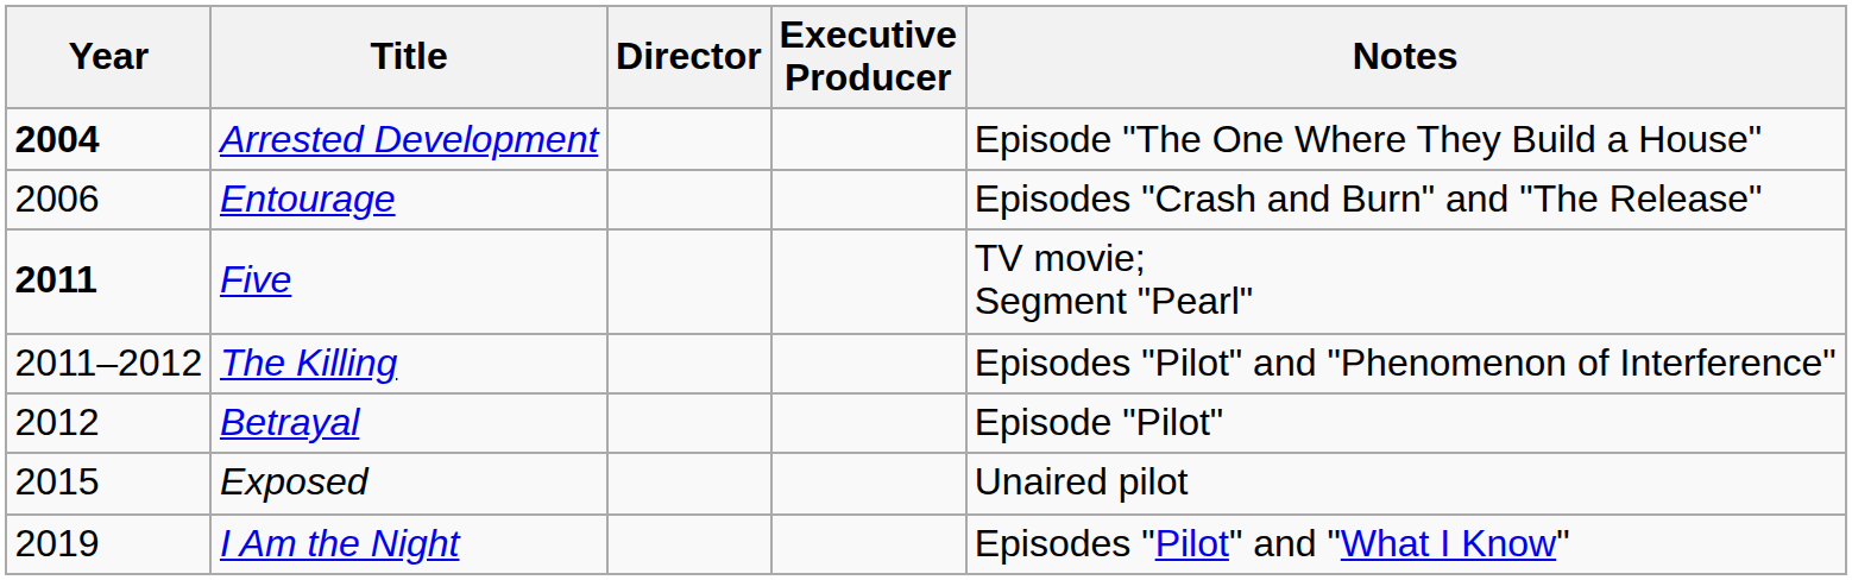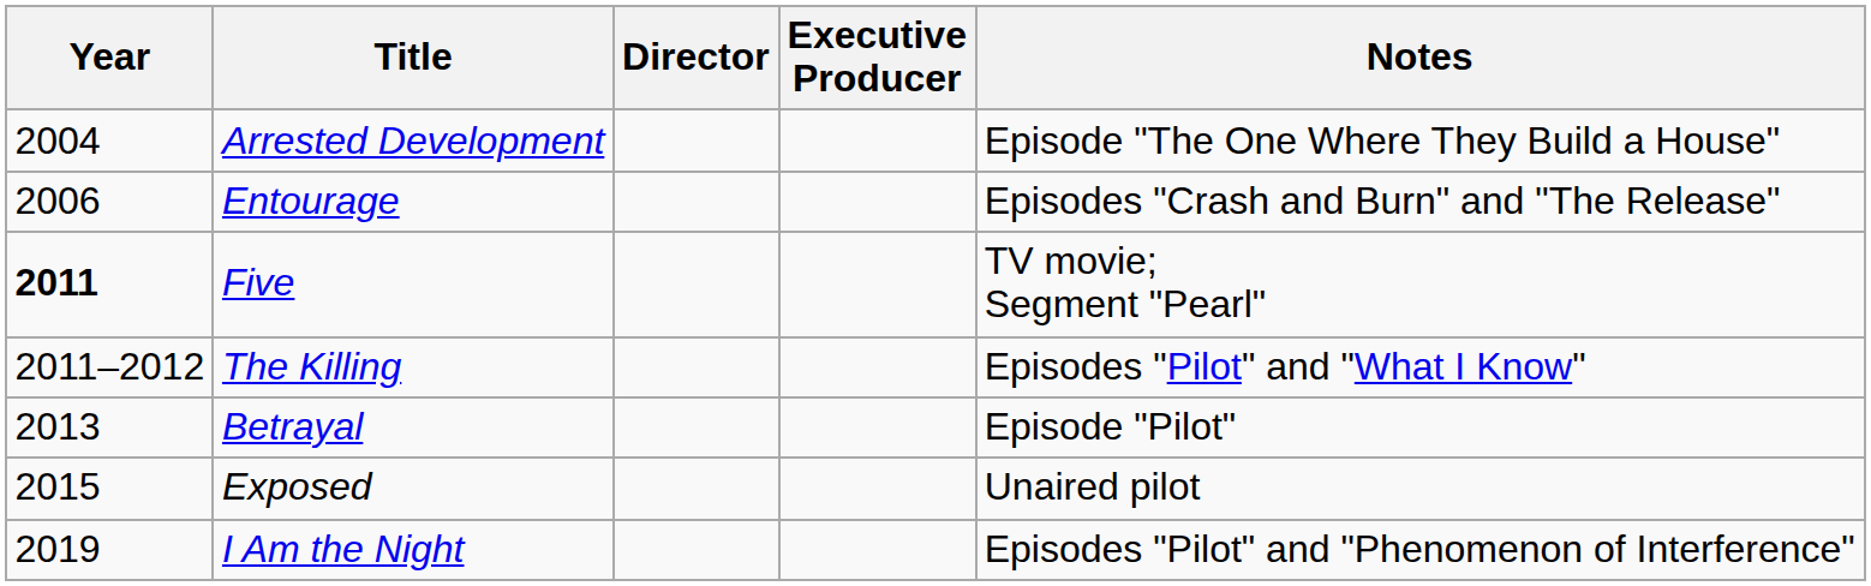 <table class="wikitable">
 <tr>
 <th>Year</th>
 <th>Title</th>
 <th>Director</th>
 <th>Executive<br>Producer</th>
 <th>Notes</th>
 </tr>
 <tr>
-<td><strong>2004</strong></td>
+<td>2004</td>
 <td><em><a href='#'>Arrested Development</a></em></td>
 <td></td>
 <td></td>
 <td>Episode "The One Where They Build a House"</td>
 </tr>
 <tr>
 <td>2006</td>
 <td><em><a href='#'>Entourage</a></em></td>
 <td></td>
 <td></td>
 <td>Episodes "Crash and Burn" and "The Release"</td>
 </tr>
 <tr>
 <td><strong>2011</strong></td>
 <td><em><a href='#'>Five</a></em></td>
 <td></td>
 <td></td>
 <td>TV movie;<br>Segment "Pearl"</td>
 </tr>
 <tr>
 <td>2011–2012</td>
 <td><em><a href='#'>The Killing</a></em></td>
 <td></td>
 <td></td>
-<td>Episodes "Pilot" and "Phenomenon of Interference"</td>
+<td>Episodes "<a href='#'>Pilot</a>" and  "<a href='#'>What I Know</a>"</td>
 </tr>
 <tr>
-<td>2012</td>
+<td>2013</td>
 <td><em><a href='#'>Betrayal</a></em></td>
 <td></td>
 <td></td>
 <td>Episode "Pilot"</td>
 </tr>
 <tr>
 <td>2015</td>
 <td><em>Exposed</em></td>
 <td></td>
 <td></td>
 <td>Unaired pilot</td>
 </tr>
 <tr>
 <td>2019</td>
 <td><em><a href='#'>I Am the Night</a></em></td>
 <td></td>
 <td></td>
-<td>Episodes "<a href='#'>Pilot</a>" and  "<a href='#'>What I Know</a>"</td>
+<td>Episodes "Pilot" and "Phenomenon of Interference"</td>
 </tr>
 </table>
